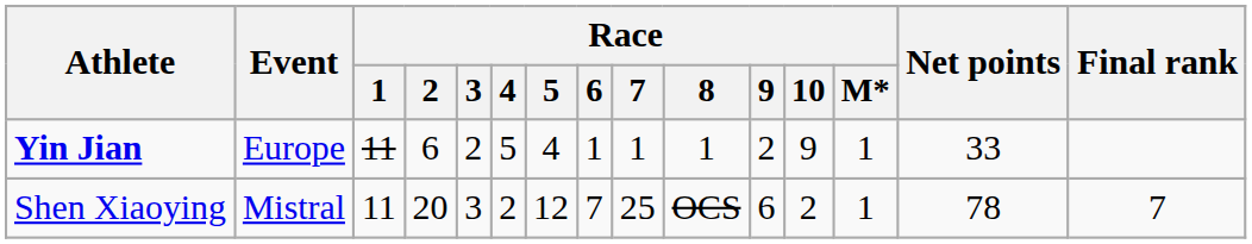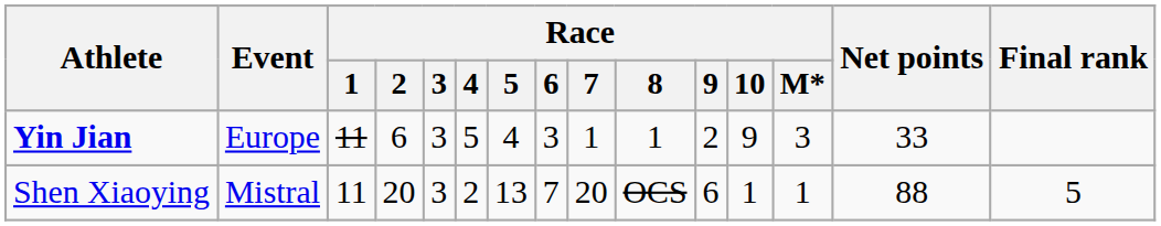 <table class="wikitable" style="font-size:90%">
 <tr>
 <th rowspan=2>Athlete</th>
 <th rowspan=2>Event</th>
 <th colspan=11>Race</th>
 <th rowspan=2>Net points</th>
 <th rowspan=2>Final rank</th>
 </tr>
 <tr style="font-size:95%">
 <th>1</th>
 <th>2</th>
 <th>3</th>
 <th>4</th>
 <th>5</th>
 <th>6</th>
 <th>7</th>
 <th>8</th>
 <th>9</th>
 <th>10</th>
 <th>M*</th>
 </tr>
 <tr align=center>
 <td align=left><strong><a href='#'>Yin Jian</a></strong></td>
 <td align=left><a href='#'>Europe</a></td>
 <td><s>11</s></td>
 <td>6</td>
-<td>2</td>
+<td>3</td>
 <td>5</td>
 <td>4</td>
-<td>1</td>
+<td>3</td>
 <td>1</td>
 <td>1</td>
 <td>2</td>
 <td>9</td>
-<td>1</td>
+<td>3</td>
 <td>33</td>
 <td></td>
 </tr>
 <tr align=center>
 <td align=left><a href='#'>Shen Xiaoying</a></td>
 <td align=left><a href='#'>Mistral</a></td>
 <td>11</td>
 <td>20</td>
 <td>3</td>
 <td>2</td>
-<td>12</td>
+<td>13</td>
 <td>7</td>
-<td>25</td>
+<td>20</td>
 <td><s>OCS</s></td>
 <td>6</td>
-<td>2</td>
 <td>1</td>
-<td>78</td>
-<td>7</td>
+<td>1</td>
+<td>88</td>
+<td>5</td>
 </tr>
 </table>
